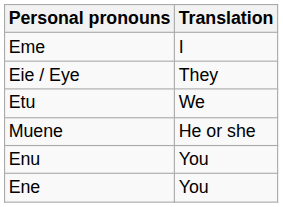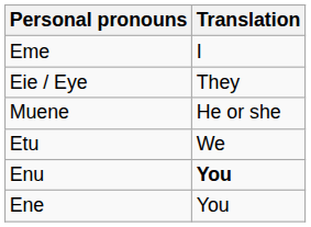 <table class="wikitable sortable mw-collapsible">
 <tr>
 <th>Personal pronouns</th>
 <th>Translation</th>
 </tr>
 <tr>
 <td>Eme</td>
 <td>I</td>
 </tr>
 <tr>
 <td>Eie / Eye</td>
 <td>They</td>
 </tr>
 <tr>
+<td>Muene</td>
+<td>He or she</td>
+</tr>
+<tr>
 <td>Etu</td>
 <td>We</td>
 </tr>
 <tr>
-<td>Muene</td>
-<td>He or she</td>
-</tr>
-<tr>
 <td>Enu</td>
-<td>You</td>
+<td><strong>You</strong></td>
 </tr>
 <tr>
 <td>Ene</td>
 <td>You</td>
 </tr>
 </table>
